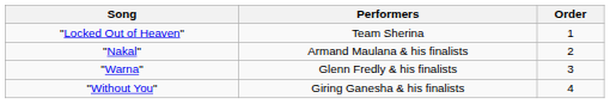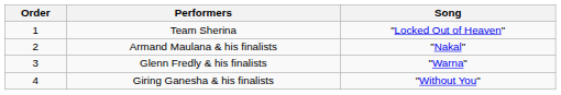 <table class="wikitable" style="text-align:center; width:65%;">
 <tr>
+<th>Order</th>
+<th>Performers</th>
 <th>Song</th>
-<th>Performers</th>
-<th>Order</th>
 </tr>
 <tr>
+<td>1</td>
+<td>Team Sherina <br></td>
 <td>"<a href='#'>Locked Out of Heaven</a>"</td>
-<td>Team Sherina <br></td>
-<td>1</td>
 </tr>
 <tr>
+<td>2</td>
+<td>Armand Maulana & his finalists <br></td>
 <td>"<a href='#'>Nakal</a>"</td>
-<td>Armand Maulana & his finalists <br></td>
-<td>2</td>
 </tr>
 <tr>
+<td>3</td>
+<td>Glenn Fredly & his finalists <br></td>
 <td>"<a href='#'>Warna</a>"</td>
-<td>Glenn Fredly & his finalists <br></td>
-<td>3</td>
 </tr>
 <tr>
+<td>4</td>
+<td>Giring Ganesha & his finalists <br></td>
 <td>"<a href='#'>Without You</a>"</td>
-<td>Giring Ganesha & his finalists <br></td>
-<td>4</td>
 </tr>
 </table>
